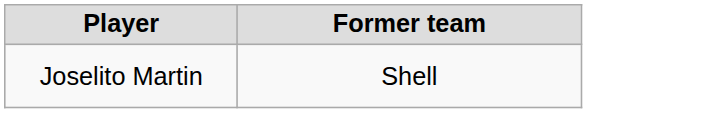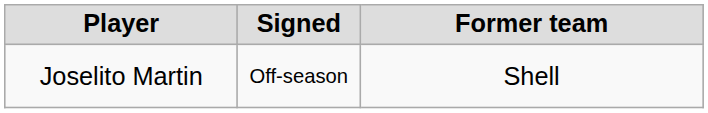 <table class="wikitable" style="text-align: center">
 <tr align="center" bgcolor="#dddddd">
 <td style="width:140px"><strong>Player</strong></td>
+<td style="width:70px"><strong>Signed</strong></td>
 <td style="width:210px"><strong>Former team</strong></td>
 </tr>
 <tr style="height:40px">
 <td>Joselito Martin</td>
+<td style="font-size: 80%">Off-season</td>
 <td>Shell</td>
 </tr>
 </table>
